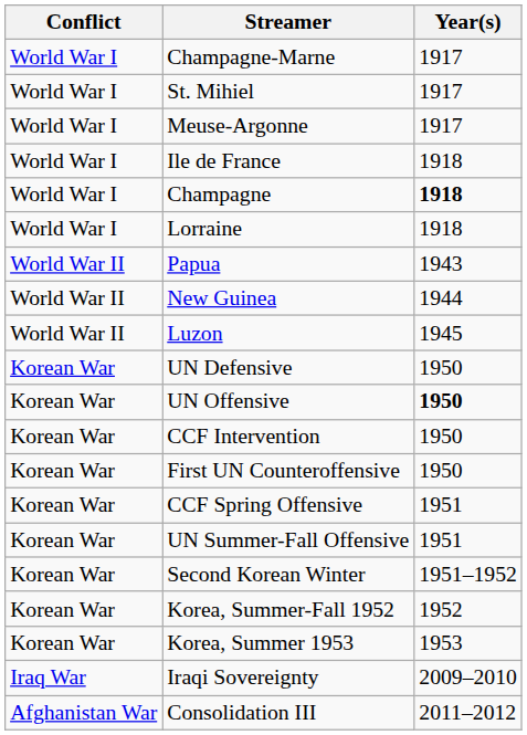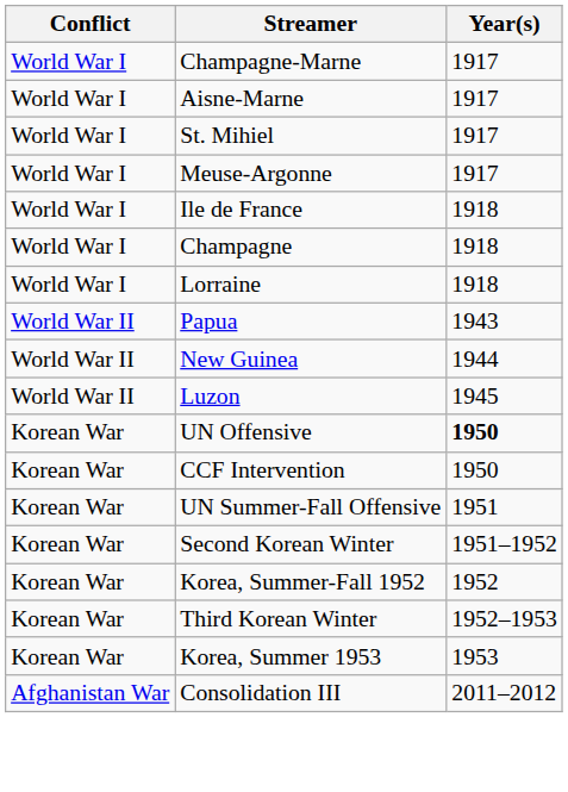 <table class="wikitable">
 <tr style="background:#efefef;">
 <th>Conflict</th>
 <th>Streamer</th>
 <th>Year(s)</th>
 </tr>
 <tr>
 <td><a href='#'>World War I</a></td>
 <td>Champagne-Marne</td>
+<td>1917</td>
+</tr>
+<tr>
+<td>World War I</td>
+<td>Aisne-Marne</td>
 <td>1917</td>
 </tr>
 <tr>
 <td>World War I</td>
 <td>St. Mihiel</td>
 <td>1917</td>
 </tr>
 <tr>
 <td>World War I</td>
 <td>Meuse-Argonne</td>
 <td>1917</td>
 </tr>
 <tr>
 <td>World War I</td>
 <td>Ile de France</td>
 <td>1918</td>
 </tr>
 <tr>
 <td>World War I</td>
 <td>Champagne</td>
-<td><strong>1918</strong></td>
+<td>1918</td>
 </tr>
 <tr>
 <td>World War I</td>
 <td>Lorraine</td>
 <td>1918</td>
 </tr>
 <tr>
 <td><a href='#'>World War II</a></td>
 <td><a href='#'>Papua</a></td>
 <td>1943</td>
 </tr>
 <tr>
 <td>World War II</td>
 <td><a href='#'>New Guinea</a></td>
 <td>1944</td>
 </tr>
 <tr>
 <td>World War II</td>
 <td><a href='#'>Luzon</a></td>
 <td>1945</td>
 </tr>
 <tr>
-<td><a href='#'>Korean War</a></td>
-<td>UN Defensive</td>
-<td>1950</td>
-</tr>
-<tr>
 <td>Korean War</td>
 <td>UN Offensive</td>
 <td><strong>1950</strong></td>
 </tr>
 <tr>
 <td>Korean War</td>
 <td>CCF Intervention</td>
 <td>1950</td>
-</tr>
-<tr>
-<td>Korean War</td>
-<td>First UN Counteroffensive</td>
-<td>1950</td>
-</tr>
-<tr>
-<td>Korean War</td>
-<td>CCF Spring Offensive</td>
-<td>1951</td>
 </tr>
 <tr>
 <td>Korean War</td>
 <td>UN Summer-Fall Offensive</td>
 <td>1951</td>
 </tr>
 <tr>
 <td>Korean War</td>
 <td>Second Korean Winter</td>
 <td>1951–1952</td>
 </tr>
 <tr>
 <td>Korean War</td>
 <td>Korea, Summer-Fall 1952</td>
 <td>1952</td>
 </tr>
 <tr>
 <td>Korean War</td>
+<td>Third Korean Winter</td>
+<td>1952–1953</td>
+</tr>
+<tr>
+<td>Korean War</td>
 <td>Korea, Summer 1953</td>
 <td>1953</td>
-</tr>
-<tr>
-<td><a href='#'>Iraq War</a></td>
-<td>Iraqi Sovereignty</td>
-<td>2009–2010</td>
 </tr>
 <tr>
 <td><a href='#'>Afghanistan War</a></td>
 <td>Consolidation III</td>
 <td>2011–2012</td>
 </tr>
 </table>
